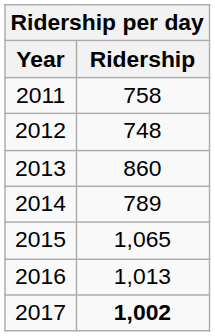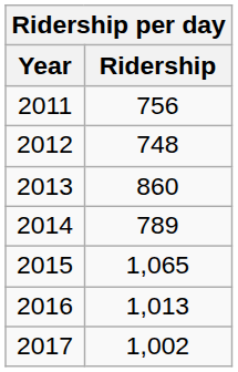 <table class="wikitable" style="margin: 1em 0.2em; text-align: center;">
 <tr>
 <th colspan="2">Ridership per day </th>
 </tr>
 <tr>
 <th>Year</th>
 <th>Ridership</th>
 </tr>
 <tr>
 <td>2011</td>
-<td>758</td>
+<td>756</td>
 </tr>
 <tr>
 <td>2012</td>
 <td>748</td>
 </tr>
 <tr>
 <td>2013</td>
 <td>860</td>
 </tr>
 <tr>
 <td>2014</td>
 <td>789</td>
 </tr>
 <tr>
 <td>2015</td>
 <td>1,065</td>
 </tr>
 <tr>
 <td>2016</td>
 <td>1,013</td>
 </tr>
 <tr>
 <td>2017</td>
-<td><strong>1,002</strong></td>
+<td>1,002</td>
 </tr>
 </table>
